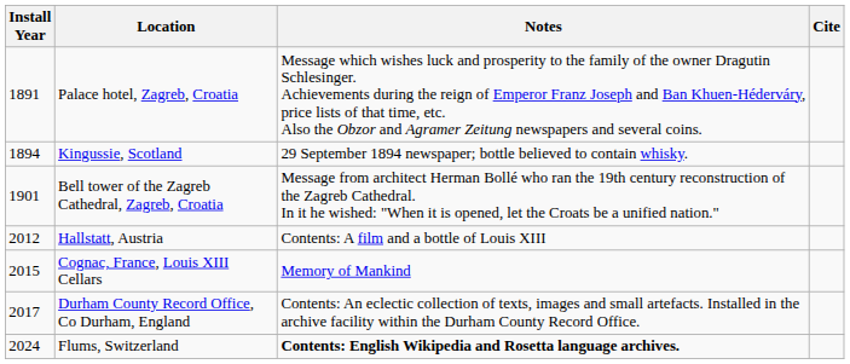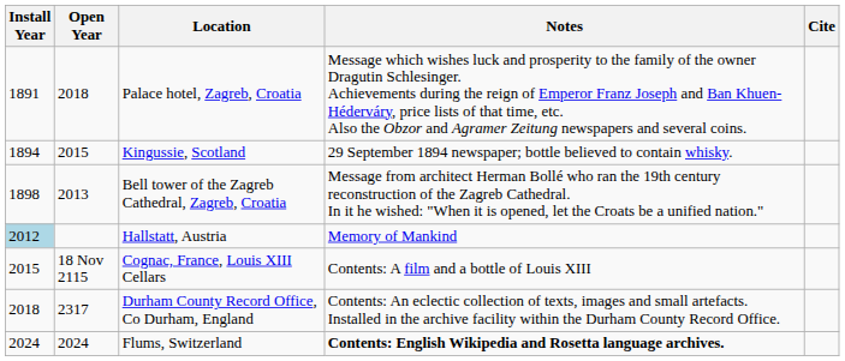 <table class="wikitable sortable">
 <tr>
 <th>Install<br>Year</th>
+<th>Open<br>Year</th>
 <th>Location</th>
 <th class=unsortable>Notes</th>
 <th class=unsortable>Cite</th>
 </tr>
 <tr>
 <td>1891</td>
+<td>2018</td>
 <td>Palace hotel, <a href='#'>Zagreb</a>, <a href='#'>Croatia</a></td>
 <td>Message which wishes luck and prosperity to the family of the owner Dragutin Schlesinger.<br>Achievements during the reign of <a href='#'>Emperor Franz Joseph</a> and <a href='#'>Ban Khuen-Héderváry</a>, price lists of that time, etc.<br>Also the <em>Obzor</em> and <em>Agramer Zeitung</em> newspapers and several coins.</td>
 <td></td>
 </tr>
 <tr>
 <td>1894</td>
+<td>2015</td>
 <td><a href='#'>Kingussie</a>, <a href='#'>Scotland</a></td>
 <td>29 September 1894 newspaper; bottle believed to contain <a href='#'>whisky</a>.</td>
 <td></td>
 </tr>
 <tr>
-<td>1901</td>
+<td>1898</td>
+<td>2013</td>
 <td>Bell tower of the Zagreb Cathedral, <a href='#'>Zagreb</a>, <a href='#'>Croatia</a></td>
 <td>Message from architect Herman Bollé who ran the 19th century reconstruction of the Zagreb Cathedral.<br>In it he wished: "When it is opened, let the Croats be a unified nation."</td>
 <td></td>
 </tr>
 <tr>
-<td>2012</td>
+<td style="background: lightblue;">2012</td>
+<td></td>
 <td><a href='#'>Hallstatt</a>, Austria</td>
+<td><a href='#'>Memory of Mankind</a></td>
+<td></td>
+</tr>
+<tr>
+<td>2015</td>
+<td>18 Nov 2115</td>
+<td><a href='#'>Cognac, France</a>, <a href='#'>Louis XIII</a> Cellars</td>
 <td>Contents: A <a href='#'>film</a> and a bottle of Louis XIII</td>
 <td></td>
 </tr>
 <tr>
-<td>2015</td>
-<td><a href='#'>Cognac, France</a>, <a href='#'>Louis XIII</a> Cellars</td>
-<td><a href='#'>Memory of Mankind</a></td>
-<td></td>
-</tr>
-<tr>
-<td>2017</td>
+<td>2018</td>
+<td>2317</td>
 <td><a href='#'>Durham County Record Office</a>, Co Durham, England</td>
 <td>Contents: An eclectic collection of texts, images and small artefacts. Installed in the archive facility within the Durham County Record Office.</td>
 <td></td>
 </tr>
 <tr>
 <td>2024</td>
+<td>2024<br></td>
 <td>Flums, Switzerland</td>
 <td><strong> Contents: English Wikipedia and Rosetta language archives.</strong></td>
 <td></td>
 </tr>
 </table>
